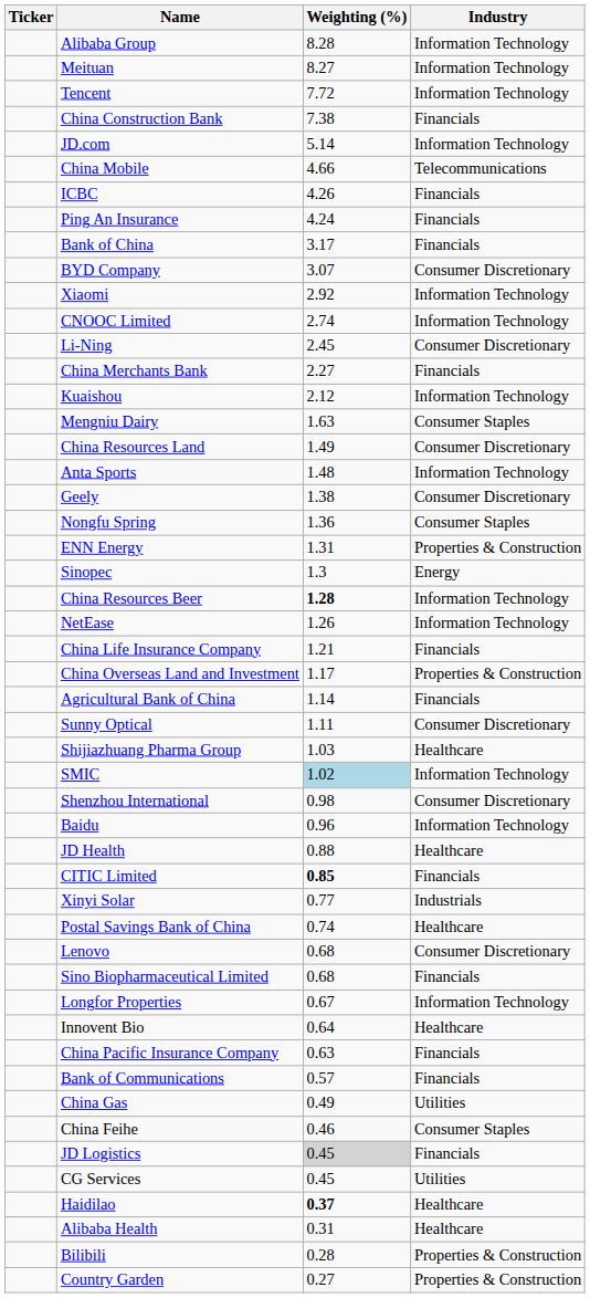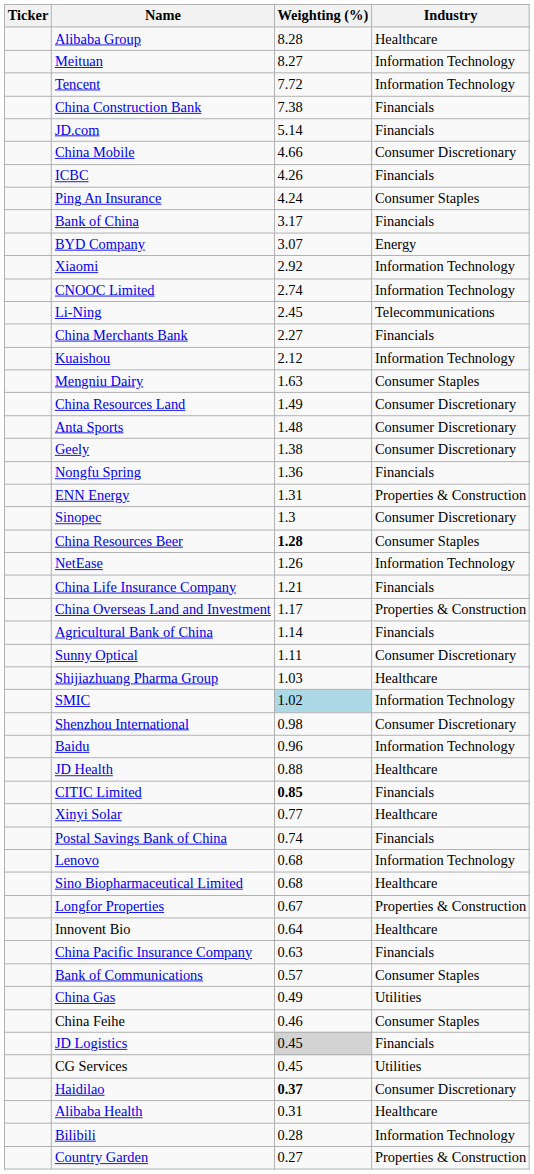 <table class="wikitable sortable" border="1">
 <tr>
 <th>Ticker</th>
 <th>Name</th>
 <th>Weighting (%)</th>
 <th>Industry</th>
 </tr>
 <tr>
 <td></td>
 <td><a href='#'>Alibaba Group</a></td>
 <td>8.28</td>
-<td>Information Technology</td>
+<td>Healthcare</td>
 </tr>
 <tr>
 <td></td>
 <td><a href='#'>Meituan</a></td>
 <td>8.27</td>
 <td>Information Technology</td>
 </tr>
 <tr>
 <td></td>
 <td><a href='#'>Tencent</a></td>
 <td>7.72</td>
 <td>Information Technology</td>
 </tr>
 <tr>
 <td></td>
 <td><a href='#'>China Construction Bank</a></td>
 <td>7.38</td>
 <td>Financials</td>
 </tr>
 <tr>
 <td></td>
 <td><a href='#'>JD.com</a></td>
 <td>5.14</td>
-<td>Information Technology</td>
+<td>Financials</td>
 </tr>
 <tr>
 <td></td>
 <td><a href='#'>China Mobile</a></td>
 <td>4.66</td>
-<td>Telecommunications</td>
+<td>Consumer Discretionary</td>
 </tr>
 <tr>
 <td></td>
 <td><a href='#'>ICBC</a></td>
 <td>4.26</td>
 <td>Financials</td>
 </tr>
 <tr>
 <td></td>
 <td><a href='#'>Ping An Insurance</a></td>
 <td>4.24</td>
-<td>Financials</td>
+<td>Consumer Staples</td>
 </tr>
 <tr>
 <td></td>
 <td><a href='#'>Bank of China</a></td>
 <td>3.17</td>
 <td>Financials</td>
 </tr>
 <tr>
 <td></td>
 <td><a href='#'>BYD Company</a></td>
 <td>3.07</td>
-<td>Consumer Discretionary</td>
+<td>Energy</td>
 </tr>
 <tr>
 <td></td>
 <td><a href='#'>Xiaomi</a></td>
 <td>2.92</td>
 <td>Information Technology</td>
 </tr>
 <tr>
 <td></td>
 <td><a href='#'>CNOOC Limited</a></td>
 <td>2.74</td>
 <td>Information Technology</td>
 </tr>
 <tr>
 <td></td>
 <td><a href='#'>Li-Ning</a></td>
 <td>2.45</td>
-<td>Consumer Discretionary</td>
+<td>Telecommunications</td>
 </tr>
 <tr>
 <td></td>
 <td><a href='#'>China Merchants Bank</a></td>
 <td>2.27</td>
 <td>Financials</td>
 </tr>
 <tr>
 <td></td>
 <td><a href='#'>Kuaishou</a></td>
 <td>2.12</td>
 <td>Information Technology</td>
 </tr>
 <tr>
 <td></td>
 <td><a href='#'>Mengniu Dairy</a></td>
 <td>1.63</td>
 <td>Consumer Staples</td>
 </tr>
 <tr>
 <td></td>
 <td><a href='#'>China Resources Land</a></td>
 <td>1.49</td>
 <td>Consumer Discretionary</td>
 </tr>
 <tr>
 <td></td>
 <td><a href='#'>Anta Sports</a></td>
 <td>1.48</td>
-<td>Information Technology</td>
+<td>Consumer Discretionary</td>
 </tr>
 <tr>
 <td></td>
 <td><a href='#'>Geely</a></td>
 <td>1.38</td>
 <td>Consumer Discretionary</td>
 </tr>
 <tr>
 <td></td>
 <td><a href='#'>Nongfu Spring</a></td>
 <td>1.36</td>
-<td>Consumer Staples</td>
+<td>Financials</td>
 </tr>
 <tr>
 <td></td>
 <td><a href='#'>ENN Energy</a></td>
 <td>1.31</td>
 <td>Properties & Construction</td>
 </tr>
 <tr>
 <td></td>
 <td><a href='#'>Sinopec</a></td>
 <td>1.3</td>
-<td>Energy</td>
+<td>Consumer Discretionary</td>
 </tr>
 <tr>
 <td></td>
 <td><a href='#'>China Resources Beer</a></td>
 <td><strong>1.28</strong></td>
-<td>Information Technology</td>
+<td>Consumer Staples</td>
 </tr>
 <tr>
 <td></td>
 <td><a href='#'>NetEase</a></td>
 <td>1.26</td>
 <td>Information Technology</td>
 </tr>
 <tr>
 <td></td>
 <td><a href='#'>China Life Insurance Company</a></td>
 <td>1.21</td>
 <td>Financials</td>
 </tr>
 <tr>
 <td></td>
 <td><a href='#'>China Overseas Land and Investment</a></td>
 <td>1.17</td>
 <td>Properties & Construction</td>
 </tr>
 <tr>
 <td></td>
 <td><a href='#'>Agricultural Bank of China</a></td>
 <td>1.14</td>
 <td>Financials</td>
 </tr>
 <tr>
 <td></td>
 <td><a href='#'>Sunny Optical</a></td>
 <td>1.11</td>
 <td>Consumer Discretionary</td>
 </tr>
 <tr>
 <td></td>
 <td><a href='#'>Shijiazhuang Pharma Group</a></td>
 <td>1.03</td>
 <td>Healthcare</td>
 </tr>
 <tr>
 <td></td>
 <td><a href='#'>SMIC</a></td>
 <td style="background: lightblue;">1.02</td>
 <td>Information Technology</td>
 </tr>
 <tr>
 <td></td>
 <td><a href='#'>Shenzhou International</a></td>
 <td>0.98</td>
 <td>Consumer Discretionary</td>
 </tr>
 <tr>
 <td></td>
 <td><a href='#'>Baidu</a></td>
 <td>0.96</td>
 <td>Information Technology</td>
 </tr>
 <tr>
 <td></td>
 <td><a href='#'>JD Health</a></td>
 <td>0.88</td>
 <td>Healthcare</td>
 </tr>
 <tr>
 <td></td>
 <td><a href='#'>CITIC Limited</a></td>
 <td><strong>0.85</strong></td>
 <td>Financials</td>
 </tr>
 <tr>
 <td></td>
 <td><a href='#'>Xinyi Solar</a></td>
 <td>0.77</td>
-<td>Industrials</td>
+<td>Healthcare</td>
 </tr>
 <tr>
 <td></td>
 <td><a href='#'>Postal Savings Bank of China</a></td>
 <td>0.74</td>
-<td>Healthcare</td>
+<td>Financials</td>
 </tr>
 <tr>
 <td></td>
 <td><a href='#'>Lenovo</a></td>
 <td>0.68</td>
-<td>Consumer Discretionary</td>
+<td>Information Technology</td>
 </tr>
 <tr>
 <td></td>
 <td><a href='#'>Sino Biopharmaceutical Limited</a></td>
 <td>0.68</td>
-<td>Financials</td>
+<td>Healthcare</td>
 </tr>
 <tr>
 <td></td>
 <td><a href='#'>Longfor Properties</a></td>
 <td>0.67</td>
-<td>Information Technology</td>
+<td>Properties & Construction</td>
 </tr>
 <tr>
 <td></td>
 <td>Innovent Bio</td>
 <td>0.64</td>
 <td>Healthcare</td>
 </tr>
 <tr>
 <td></td>
 <td><a href='#'>China Pacific Insurance Company</a></td>
 <td>0.63</td>
 <td>Financials</td>
 </tr>
 <tr>
 <td></td>
 <td><a href='#'>Bank of Communications</a></td>
 <td>0.57</td>
-<td>Financials</td>
+<td>Consumer Staples</td>
 </tr>
 <tr>
 <td></td>
 <td><a href='#'>China Gas</a></td>
 <td>0.49</td>
 <td>Utilities</td>
 </tr>
 <tr>
 <td></td>
 <td>China Feihe</td>
 <td>0.46</td>
 <td>Consumer Staples</td>
 </tr>
 <tr>
 <td></td>
 <td><a href='#'>JD Logistics</a></td>
 <td style="background: lightgrey;">0.45</td>
 <td>Financials</td>
 </tr>
 <tr>
 <td></td>
 <td>CG Services</td>
 <td>0.45</td>
 <td>Utilities</td>
 </tr>
 <tr>
 <td></td>
 <td><a href='#'>Haidilao</a></td>
 <td><strong>0.37</strong></td>
-<td>Healthcare</td>
+<td>Consumer Discretionary</td>
 </tr>
 <tr>
 <td></td>
 <td><a href='#'>Alibaba Health</a></td>
 <td>0.31</td>
 <td>Healthcare</td>
 </tr>
 <tr>
 <td></td>
 <td><a href='#'>Bilibili</a></td>
 <td>0.28</td>
-<td>Properties & Construction</td>
+<td>Information Technology</td>
 </tr>
 <tr>
 <td></td>
 <td><a href='#'>Country Garden</a></td>
 <td>0.27</td>
 <td>Properties & Construction</td>
 </tr>
 </table>
